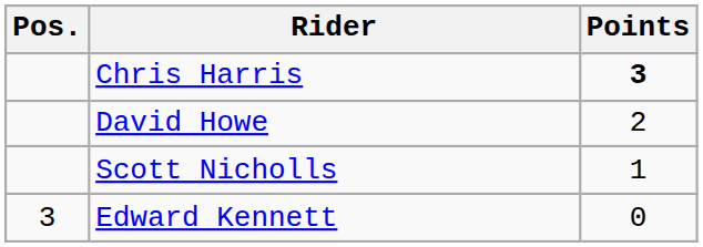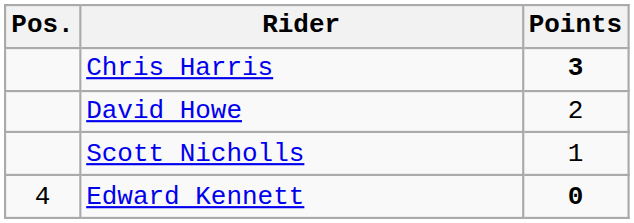 <table class=wikitable style="font-size:93%;">
 <tr>
 <th width=25px>Pos.</th>
 <th width=200px>Rider</th>
 <th width=40px>Points</th>
 </tr>
 <tr align=center>
 <td></td>
 <td align=left><a href='#'>Chris Harris</a></td>
 <td><strong>3</strong></td>
 </tr>
 <tr align=center>
 <td></td>
 <td align=left><a href='#'>David Howe</a></td>
 <td>2</td>
 </tr>
 <tr align=center>
 <td></td>
 <td align=left><a href='#'>Scott Nicholls</a></td>
 <td>1</td>
 </tr>
 <tr align=center>
-<td>3</td>
+<td>4</td>
 <td align=left><a href='#'>Edward Kennett</a></td>
-<td>0</td>
+<td><strong>0</strong></td>
 </tr>
 </table>
